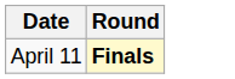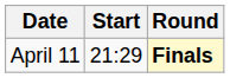 <table class=wikitable>
 <tr>
 <th>Date</th>
+<th>Start</th>
 <th>Round</th>
 </tr>
 <tr>
 <td>April 11</td>
+<td>21:29</td>
 <td style=background:lemonchiffon><strong>Finals</strong></td>
 </tr>
 </table>
